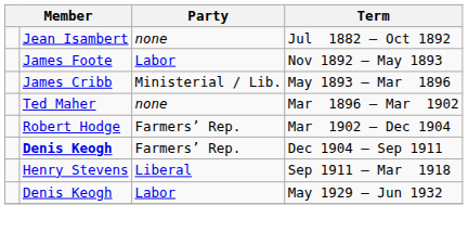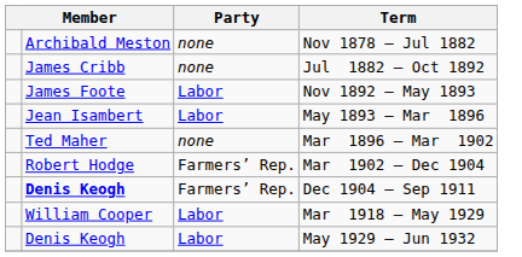 <table class="wikitable">
 <tr>
 <th colspan="2">Member</th>
 <th>Party</th>
 <th>Term</th>
 </tr>
 <tr>
 <td> </td>
-<td><a href='#'>Jean Isambert</a></td>
+<td><a href='#'>Archibald Meston</a></td>
+<td><em>none</em></td>
+<td>Nov 1878 – Jul 1882</td>
+</tr>
+<tr>
+<td> </td>
+<td><a href='#'>James Cribb</a></td>
 <td><em>none</em></td>
 <td>Jul  1882 – Oct 1892</td>
 </tr>
 <tr>
 <td> </td>
 <td><a href='#'>James Foote</a></td>
 <td><a href='#'>Labor</a></td>
 <td>Nov 1892 – May 1893</td>
 </tr>
 <tr>
 <td> </td>
-<td><a href='#'>James Cribb</a></td>
-<td>Ministerial / Lib.</td>
+<td><a href='#'>Jean Isambert</a></td>
+<td><a href='#'>Labor</a></td>
 <td>May 1893 – Mar  1896</td>
 </tr>
 <tr>
 <td> </td>
 <td><a href='#'>Ted Maher</a></td>
 <td><em>none</em></td>
 <td>Mar  1896 – Mar  1902</td>
 </tr>
 <tr>
 <td> </td>
 <td><a href='#'>Robert Hodge</a></td>
 <td>Farmers’ Rep.</td>
 <td>Mar  1902 – Dec 1904</td>
 </tr>
 <tr>
 <td> </td>
 <td><strong><a href='#'>Denis Keogh</a></strong></td>
 <td>Farmers’ Rep.</td>
 <td>Dec 1904 – Sep 1911</td>
 </tr>
 <tr>
 <td> </td>
-<td><a href='#'>Henry Stevens</a></td>
-<td><a href='#'>Liberal</a></td>
-<td>Sep 1911 – Mar  1918</td>
+<td><a href='#'>William Cooper</a></td>
+<td><a href='#'>Labor</a></td>
+<td>Mar  1918 – May 1929</td>
 </tr>
 <tr>
 <td> </td>
 <td><a href='#'>Denis Keogh</a></td>
 <td><a href='#'>Labor</a></td>
 <td>May 1929 – Jun 1932</td>
 </tr>
 <tr>
 </tr>
 </table>
